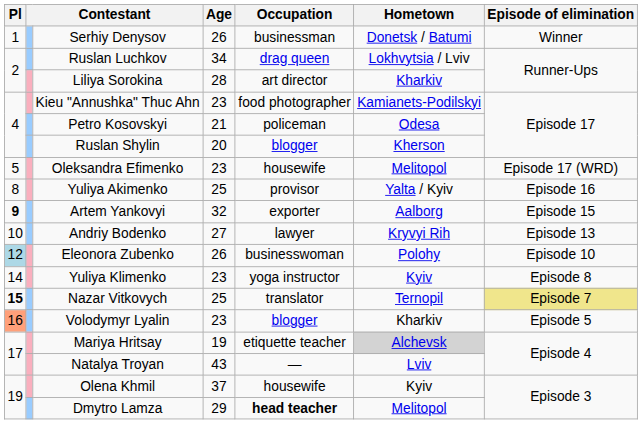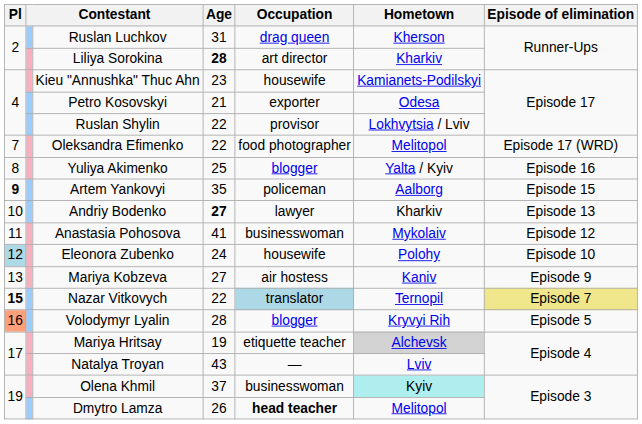 <table class="wikitable" style="text-align:center" style="width:70%;">
 <tr>
 <th>Pl</th>
 <th colspan="2">Contestant</th>
 <th>Age</th>
 <th>Occupation</th>
 <th>Hometown</th>
 <th>Episode of elimination</th>
 </tr>
 <tr>
-<td rowspan="1">1</td>
-<td style="background:#9cf;"></td>
-<td>Serhiy Denysov</td>
-<td>26</td>
-<td>businessman</td>
-<td><a href='#'>Donetsk</a> / <a href='#'>Batumi</a></td>
-<td rowspan="1">Winner</td>
-</tr>
-<tr>
 <td rowspan="2">2</td>
 <td style="background:#9cf;"></td>
 <td>Ruslan Luchkov</td>
-<td>34</td>
+<td>31</td>
 <td><a href='#'>drag queen</a></td>
-<td><a href='#'>Lokhvytsia</a> / Lviv</td>
+<td><a href='#'>Kherson</a></td>
 <td rowspan="2">Runner-Ups</td>
 </tr>
 <tr>
 <td style="background:#faafbe"></td>
 <td>Liliya Sorokina</td>
-<td>28</td>
+<td><strong>28</strong></td>
 <td>art director</td>
 <td><a href='#'>Kharkiv</a></td>
 </tr>
 <tr>
 <td rowspan="3">4</td>
 <td style="background:#faafbe"></td>
 <td>Kieu "Annushka" Thuc Ahn</td>
 <td>23</td>
-<td>food photographer</td>
+<td>housewife</td>
 <td><a href='#'>Kamianets-Podilskyi</a></td>
 <td rowspan="3">Episode 17</td>
 </tr>
 <tr>
 <td style="background:#9cf;"></td>
 <td>Petro Kosovskyi</td>
 <td>21</td>
-<td>policeman</td>
+<td>exporter</td>
 <td><a href='#'>Odesa</a></td>
 </tr>
 <tr>
 <td style="background:#9cf;"></td>
 <td>Ruslan Shylin</td>
-<td>20</td>
-<td><a href='#'>blogger</a></td>
-<td><a href='#'>Kherson</a></td>
+<td>22</td>
+<td>provisor</td>
+<td><a href='#'>Lokhvytsia</a> / Lviv</td>
 </tr>
 <tr>
-<td>5</td>
+<td>7</td>
 <td style="background:#faafbe"></td>
 <td>Oleksandra Efimenko</td>
-<td>23</td>
-<td>housewife</td>
+<td>22</td>
+<td>food photographer</td>
 <td><a href='#'>Melitopol</a></td>
 <td>Episode 17 (WRD)</td>
 </tr>
 <tr>
 <td>8</td>
 <td style="background:#faafbe"></td>
 <td>Yuliya Akimenko</td>
 <td>25</td>
-<td>provisor</td>
+<td><a href='#'>blogger</a></td>
 <td><a href='#'>Yalta</a> / Kyiv</td>
 <td>Episode 16</td>
 </tr>
 <tr>
 <td><strong>9</strong></td>
 <td style="background:#9cf;"></td>
 <td>Artem Yankovyi</td>
-<td>32</td>
-<td>exporter</td>
+<td>35</td>
+<td>policeman</td>
 <td><a href='#'>Aalborg</a></td>
 <td>Episode 15</td>
 </tr>
 <tr>
 <td>10</td>
 <td style="background:#9cf;"></td>
 <td>Andriy Bodenko</td>
-<td>27</td>
+<td><strong>27</strong></td>
 <td>lawyer</td>
-<td><a href='#'>Kryvyi Rih</a></td>
+<td>Kharkiv</td>
 <td>Episode 13</td>
+</tr>
+<tr>
+<td>11</td>
+<td style="background:#faafbe"></td>
+<td>Anastasia Pohosova</td>
+<td>41</td>
+<td>businesswoman</td>
+<td><a href='#'>Mykolaiv</a></td>
+<td>Episode 12</td>
 </tr>
 <tr>
 <td style="background: lightblue;">12</td>
 <td style="background:#faafbe"></td>
 <td>Eleonora Zubenko</td>
-<td>26</td>
-<td>businesswoman</td>
+<td>24</td>
+<td>housewife</td>
 <td><a href='#'>Polohy</a></td>
 <td>Episode 10</td>
 </tr>
 <tr>
-<td>14</td>
+<td>13</td>
 <td style="background:#faafbe"></td>
-<td>Yuliya Klimenko</td>
-<td>23</td>
-<td>yoga instructor</td>
-<td><a href='#'>Kyiv</a></td>
-<td>Episode 8</td>
+<td>Mariya Kobzeva</td>
+<td>27</td>
+<td>air hostess</td>
+<td><a href='#'>Kaniv</a></td>
+<td>Episode 9</td>
 </tr>
 <tr>
 <td><strong>15</strong></td>
 <td style="background:#9cf;"></td>
 <td>Nazar Vitkovych</td>
-<td>25</td>
-<td>translator</td>
+<td>22</td>
+<td style="background: lightblue;">translator</td>
 <td><a href='#'>Ternopil</a></td>
 <td style="background: khaki;">Episode 7</td>
 </tr>
 <tr>
 <td style="background: lightsalmon;">16</td>
 <td style="background:#9cf;"></td>
 <td>Volodymyr Lyalin</td>
-<td>23</td>
+<td>28</td>
 <td><a href='#'>blogger</a></td>
-<td>Kharkiv</td>
+<td><a href='#'>Kryvyi Rih</a></td>
 <td>Episode 5</td>
 </tr>
 <tr>
 <td rowspan="2">17</td>
 <td style="background:#faafbe"></td>
 <td>Mariya Hritsay</td>
 <td>19</td>
 <td>etiquette teacher</td>
 <td style="background: lightgrey;"><a href='#'>Alchevsk</a></td>
 <td rowspan="2">Episode 4</td>
 </tr>
 <tr>
 <td style="background:#faafbe"></td>
 <td>Natalya Troyan</td>
 <td>43</td>
 <td>—</td>
 <td><a href='#'>Lviv</a></td>
 </tr>
 <tr>
 <td rowspan="2">19</td>
 <td style="background:#faafbe"></td>
 <td>Olena Khmil</td>
 <td>37</td>
-<td>housewife</td>
-<td>Kyiv</td>
+<td>businesswoman</td>
+<td style="background: paleturquoise;">Kyiv</td>
 <td rowspan="2">Episode 3</td>
 </tr>
 <tr>
 <td style="background:#9cf;"></td>
 <td>Dmytro Lamza</td>
-<td>29</td>
+<td>26</td>
 <td><strong>head teacher</strong></td>
 <td><a href='#'>Melitopol</a></td>
 </tr>
 </table>
